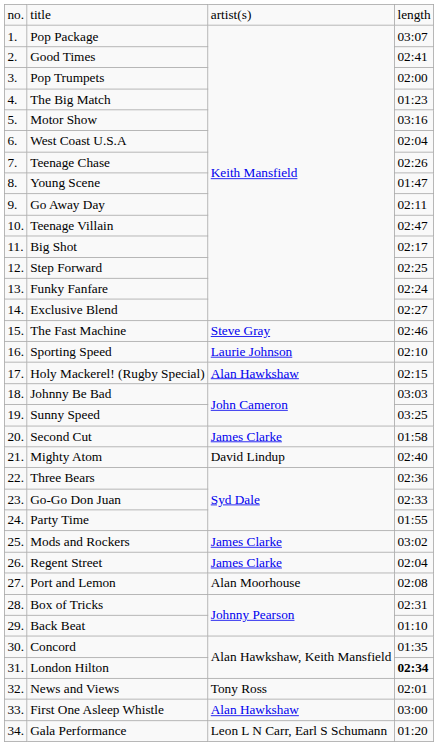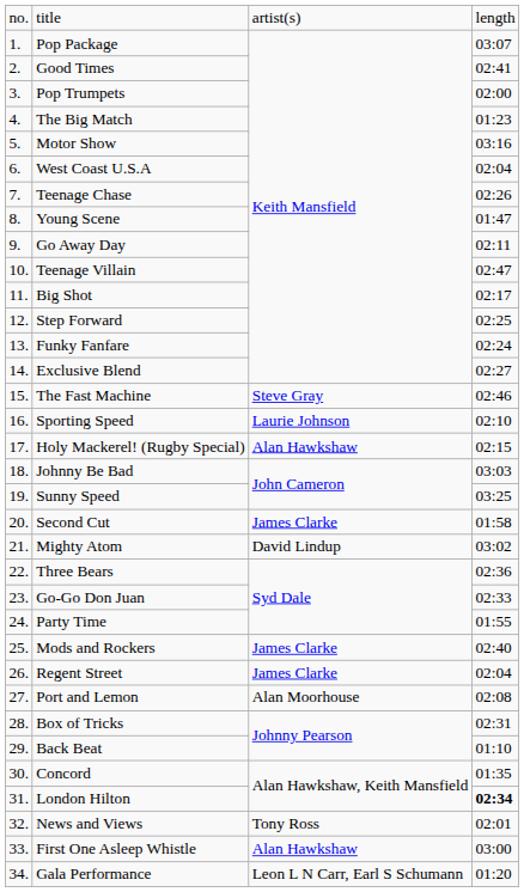 <table class="wikitable">
 <tr>
 <td>no.</td>
 <td>title</td>
 <td>artist(s)</td>
 <td>length</td>
 </tr>
 <tr>
 <td>1.</td>
 <td>Pop Package</td>
 <td rowspan="14"><a href='#'>Keith Mansfield</a></td>
 <td>03:07</td>
 </tr>
 <tr>
 <td>2.</td>
 <td>Good Times</td>
 <td>02:41</td>
 </tr>
 <tr>
 <td>3.</td>
 <td>Pop Trumpets</td>
 <td>02:00</td>
 </tr>
 <tr>
 <td>4.</td>
 <td>The Big Match</td>
 <td>01:23</td>
 </tr>
 <tr>
 <td>5.</td>
 <td>Motor Show</td>
 <td>03:16</td>
 </tr>
 <tr>
 <td>6.</td>
 <td>West Coast U.S.A</td>
 <td>02:04</td>
 </tr>
 <tr>
 <td>7.</td>
 <td>Teenage Chase</td>
 <td>02:26</td>
 </tr>
 <tr>
 <td>8.</td>
 <td>Young Scene</td>
 <td>01:47</td>
 </tr>
 <tr>
 <td>9.</td>
 <td>Go Away Day</td>
 <td>02:11</td>
 </tr>
 <tr>
 <td>10.</td>
 <td>Teenage Villain</td>
 <td>02:47</td>
 </tr>
 <tr>
 <td>11.</td>
 <td>Big Shot</td>
 <td>02:17</td>
 </tr>
 <tr>
 <td>12.</td>
 <td>Step Forward</td>
 <td>02:25</td>
 </tr>
 <tr>
 <td>13.</td>
 <td>Funky Fanfare</td>
 <td>02:24</td>
 </tr>
 <tr>
 <td>14.</td>
 <td>Exclusive Blend</td>
 <td>02:27</td>
 </tr>
 <tr>
 <td>15.</td>
 <td>The Fast Machine</td>
 <td><a href='#'>Steve Gray</a></td>
 <td>02:46</td>
 </tr>
 <tr>
 <td>16.</td>
 <td>Sporting Speed</td>
 <td><a href='#'>Laurie Johnson</a></td>
 <td>02:10</td>
 </tr>
 <tr>
 <td>17.</td>
 <td>Holy Mackerel! (Rugby Special)</td>
 <td><a href='#'>Alan Hawkshaw</a></td>
 <td>02:15</td>
 </tr>
 <tr>
 <td>18.</td>
 <td>Johnny Be Bad</td>
 <td rowspan="2"><a href='#'>John Cameron</a></td>
 <td>03:03</td>
 </tr>
 <tr>
 <td>19.</td>
 <td>Sunny Speed</td>
 <td>03:25</td>
 </tr>
 <tr>
 <td>20.</td>
 <td>Second Cut</td>
 <td><a href='#'>James Clarke</a></td>
 <td>01:58</td>
 </tr>
 <tr>
 <td>21.</td>
 <td>Mighty Atom</td>
 <td>David Lindup</td>
-<td>02:40</td>
+<td>03:02</td>
 </tr>
 <tr>
 <td>22.</td>
 <td>Three Bears</td>
 <td rowspan="3"><a href='#'>Syd Dale</a></td>
 <td>02:36</td>
 </tr>
 <tr>
 <td>23.</td>
 <td>Go-Go Don Juan</td>
 <td>02:33</td>
 </tr>
 <tr>
 <td>24.</td>
 <td>Party Time</td>
 <td>01:55</td>
 </tr>
 <tr>
 <td>25.</td>
 <td>Mods and Rockers</td>
 <td><a href='#'>James Clarke</a></td>
-<td>03:02</td>
+<td>02:40</td>
 </tr>
 <tr>
 <td>26.</td>
 <td>Regent Street</td>
 <td><a href='#'>James Clarke</a></td>
 <td>02:04</td>
 </tr>
 <tr>
 <td>27.</td>
 <td>Port and Lemon</td>
 <td>Alan Moorhouse</td>
 <td>02:08</td>
 </tr>
 <tr>
 <td>28.</td>
 <td>Box of Tricks</td>
 <td rowspan="2"><a href='#'>Johnny Pearson</a></td>
 <td>02:31</td>
 </tr>
 <tr>
 <td>29.</td>
 <td>Back Beat</td>
 <td>01:10</td>
 </tr>
 <tr>
 <td>30.</td>
 <td>Concord</td>
 <td rowspan="2">Alan Hawkshaw, Keith Mansfield</td>
 <td>01:35</td>
 </tr>
 <tr>
 <td>31.</td>
 <td>London Hilton</td>
 <td><strong>02:34</strong></td>
 </tr>
 <tr>
 <td>32.</td>
 <td>News and Views</td>
 <td>Tony Ross</td>
 <td>02:01</td>
 </tr>
 <tr>
 <td>33.</td>
 <td>First One Asleep Whistle</td>
 <td><a href='#'>Alan Hawkshaw</a></td>
 <td>03:00</td>
 </tr>
 <tr>
 <td>34.</td>
 <td>Gala Performance</td>
 <td>Leon L N Carr, Earl S Schumann</td>
 <td>01:20</td>
 </tr>
 </table>
